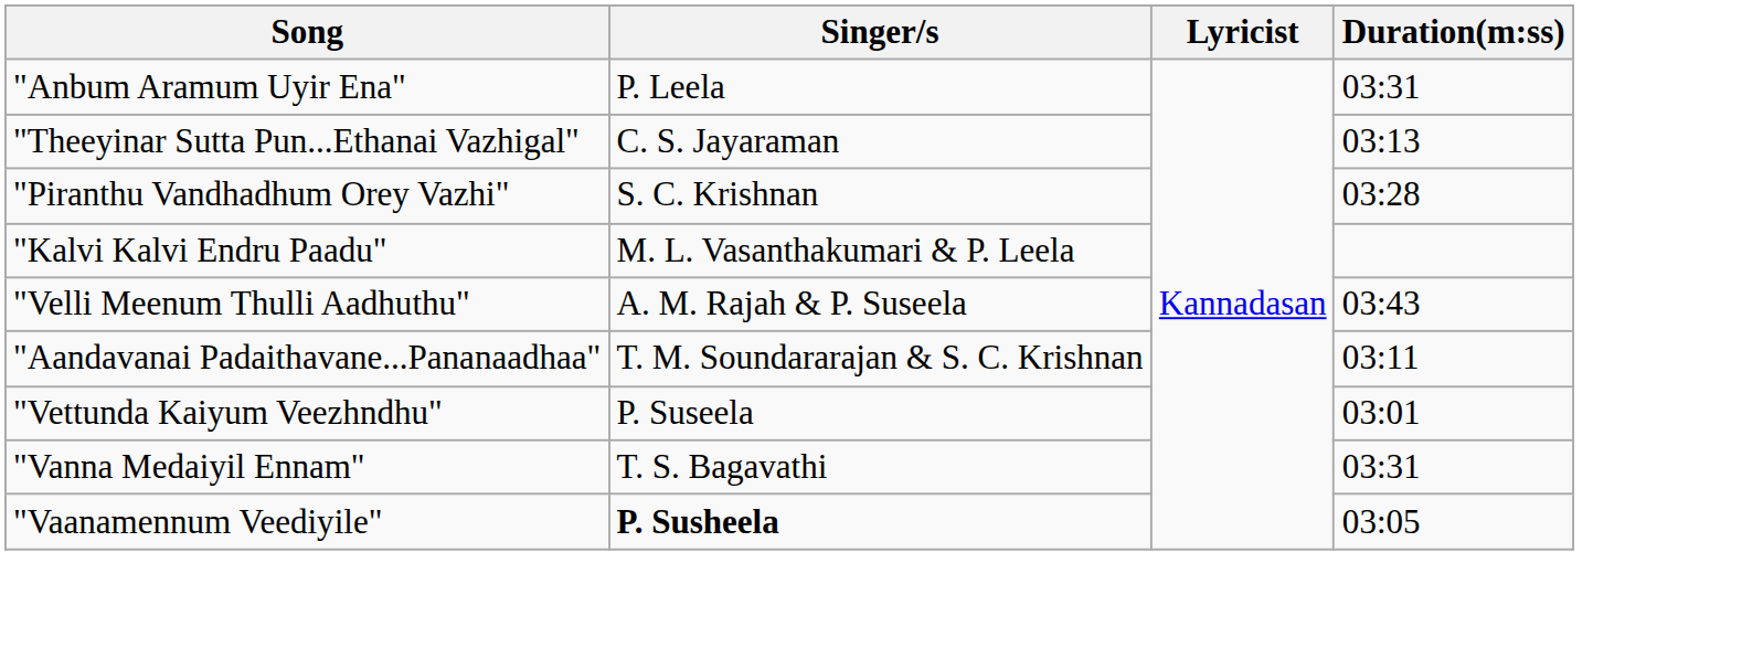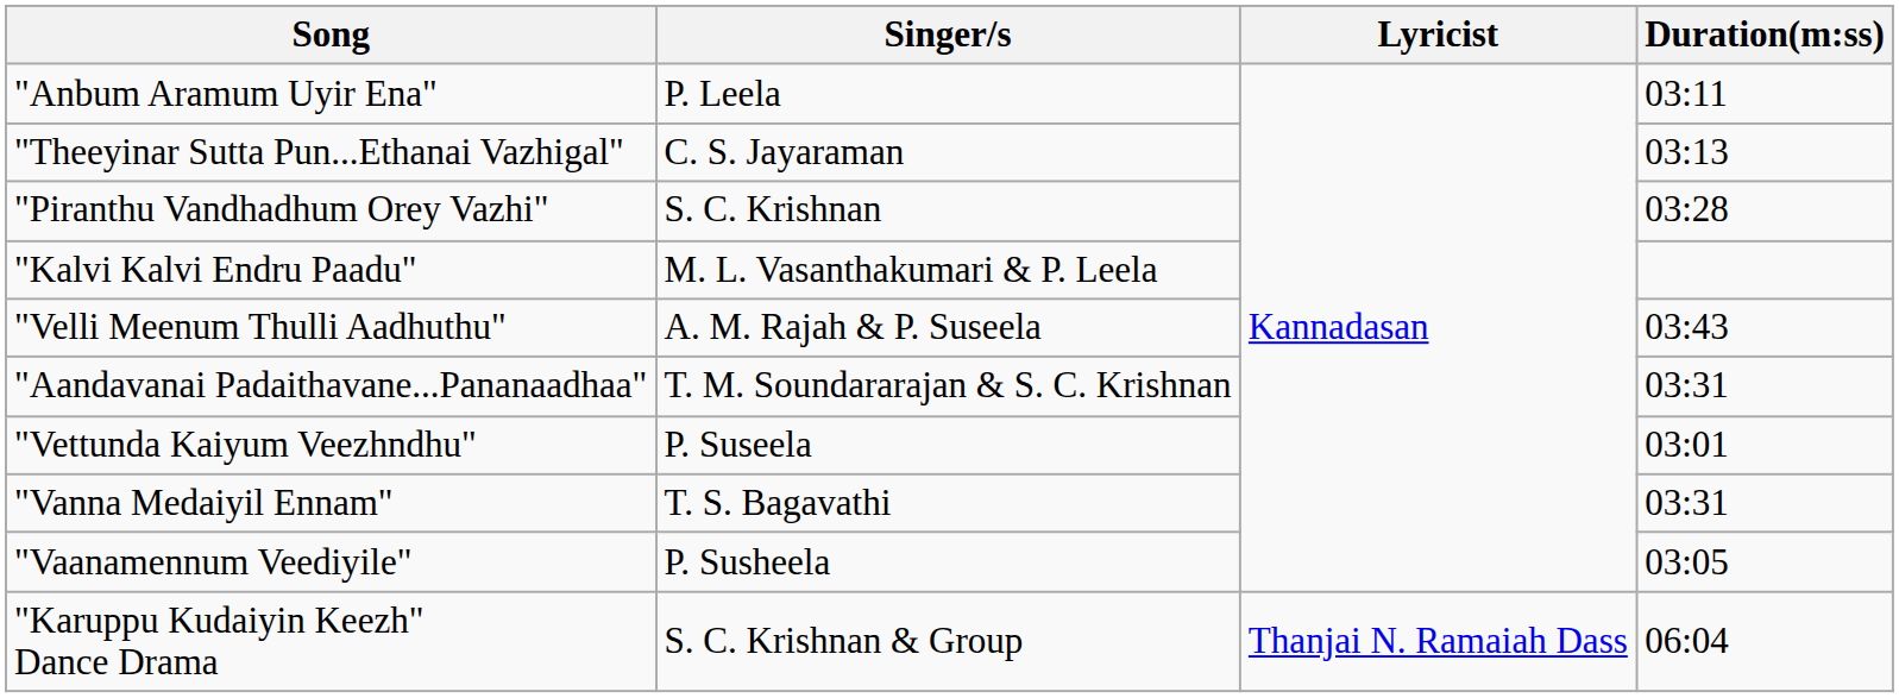 <table class="wikitable">
 <tr>
 <th>Song</th>
 <th>Singer/s</th>
 <th>Lyricist</th>
 <th>Duration(m:ss)</th>
 </tr>
 <tr>
 <td>"Anbum Aramum Uyir Ena"</td>
 <td>P. Leela</td>
 <td rowspan=9><a href='#'>Kannadasan</a></td>
-<td>03:31</td>
+<td>03:11</td>
 </tr>
 <tr>
 <td>"Theeyinar Sutta Pun...Ethanai Vazhigal"</td>
 <td>C. S. Jayaraman</td>
 <td>03:13</td>
 </tr>
 <tr>
 <td>"Piranthu Vandhadhum Orey Vazhi"</td>
 <td>S. C. Krishnan</td>
 <td>03:28</td>
 </tr>
 <tr>
 <td>"Kalvi Kalvi Endru Paadu"</td>
 <td>M. L. Vasanthakumari & P. Leela</td>
 <td></td>
 </tr>
 <tr>
 <td>"Velli Meenum Thulli Aadhuthu"</td>
 <td>A. M. Rajah & P. Suseela</td>
 <td>03:43</td>
 </tr>
 <tr>
 <td>"Aandavanai Padaithavane...Pananaadhaa"</td>
 <td>T. M. Soundararajan &  S. C. Krishnan</td>
-<td>03:11</td>
+<td>03:31</td>
 </tr>
 <tr>
 <td>"Vettunda Kaiyum Veezhndhu"</td>
 <td>P. Suseela</td>
 <td>03:01</td>
 </tr>
 <tr>
 <td>"Vanna Medaiyil Ennam"</td>
 <td>T. S. Bagavathi</td>
 <td>03:31</td>
 </tr>
 <tr>
 <td>"Vaanamennum Veediyile"</td>
-<td><strong>P. Susheela</strong></td>
+<td>P. Susheela</td>
 <td>03:05</td>
 </tr>
+<tr>
+<td>"Karuppu Kudaiyin Keezh"<br>Dance Drama</td>
+<td>S. C. Krishnan & Group</td>
+<td><a href='#'>Thanjai N. Ramaiah Dass</a></td>
+<td>06:04</td>
+</tr>
 </table>
